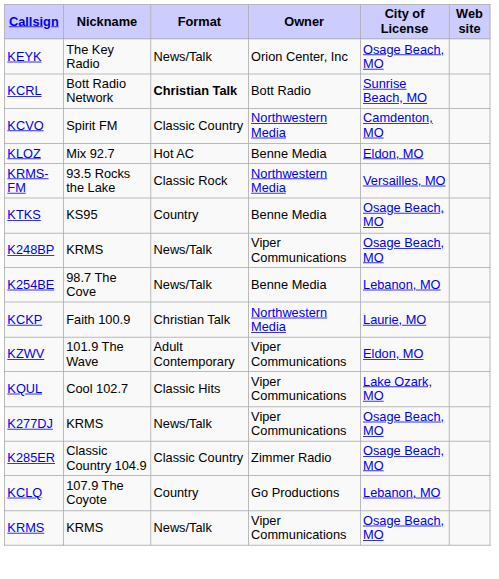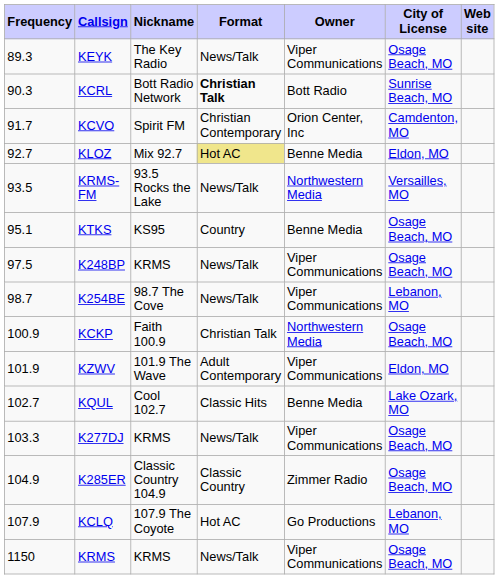 <table class="wikitable">
 <tr>
+<th style="background:#ccccff;">Frequency</th>
 <th style="background:#ccccff;"><a href='#'>Callsign</a></th>
 <th style="background:#ccccff;">Nickname</th>
 <th style="background:#ccccff;">Format</th>
 <th style="background:#ccccff;">Owner</th>
 <th style="background:#ccccff;">City of License</th>
 <th style="background:#ccccff;">Web site</th>
 </tr>
 <tr>
+<td>89.3</td>
 <td><a href='#'>KEYK</a></td>
 <td>The Key Radio</td>
 <td>News/Talk</td>
-<td>Orion Center, Inc</td>
+<td>Viper Communications</td>
 <td><a href='#'>Osage Beach, MO</a></td>
 <td></td>
 </tr>
 <tr>
+<td>90.3</td>
 <td><a href='#'>KCRL</a></td>
 <td>Bott Radio Network</td>
 <td><strong>Christian Talk</strong></td>
 <td>Bott Radio</td>
 <td><a href='#'>Sunrise Beach, MO</a></td>
 <td></td>
 </tr>
 <tr>
+<td>91.7</td>
 <td><a href='#'>KCVO</a></td>
 <td>Spirit FM</td>
-<td>Classic Country</td>
-<td><a href='#'>Northwestern Media</a></td>
+<td>Christian Contemporary</td>
+<td>Orion Center, Inc</td>
 <td><a href='#'>Camdenton, MO</a></td>
 <td></td>
 </tr>
 <tr>
+<td>92.7</td>
 <td><a href='#'>KLOZ</a></td>
 <td>Mix 92.7</td>
-<td>Hot AC</td>
+<td style="background: khaki;">Hot AC</td>
 <td>Benne Media</td>
 <td><a href='#'>Eldon, MO</a></td>
 <td></td>
 </tr>
 <tr>
+<td>93.5</td>
 <td><a href='#'>KRMS-FM</a></td>
 <td>93.5 Rocks the Lake</td>
-<td>Classic Rock</td>
+<td>News/Talk</td>
 <td><a href='#'>Northwestern Media</a></td>
 <td><a href='#'>Versailles, MO</a></td>
 <td></td>
 </tr>
 <tr>
+<td>95.1</td>
 <td><a href='#'>KTKS</a></td>
 <td>KS95</td>
 <td>Country</td>
 <td>Benne Media</td>
 <td><a href='#'>Osage Beach, MO</a></td>
 <td></td>
 </tr>
 <tr>
+<td>97.5</td>
 <td><a href='#'>K248BP</a></td>
 <td>KRMS</td>
 <td>News/Talk</td>
 <td>Viper Communications</td>
 <td><a href='#'>Osage Beach, MO</a></td>
 <td></td>
 </tr>
 <tr>
+<td>98.7</td>
 <td><a href='#'>K254BE</a></td>
 <td>98.7 The Cove</td>
 <td>News/Talk</td>
-<td>Benne Media</td>
+<td>Viper Communications</td>
 <td><a href='#'>Lebanon, MO</a></td>
 <td></td>
 </tr>
 <tr>
+<td>100.9</td>
 <td><a href='#'>KCKP</a></td>
 <td>Faith 100.9</td>
 <td>Christian Talk</td>
 <td><a href='#'>Northwestern Media</a></td>
-<td><a href='#'>Laurie, MO</a></td>
+<td><a href='#'>Osage Beach, MO</a></td>
 <td></td>
 </tr>
 <tr>
+<td>101.9</td>
 <td><a href='#'>KZWV</a></td>
 <td>101.9 The Wave</td>
 <td>Adult Contemporary</td>
 <td>Viper Communications</td>
 <td><a href='#'>Eldon, MO</a></td>
 <td></td>
 </tr>
 <tr>
+<td>102.7</td>
 <td><a href='#'>KQUL</a></td>
 <td>Cool 102.7</td>
 <td>Classic Hits</td>
-<td>Viper Communications</td>
+<td>Benne Media</td>
 <td><a href='#'>Lake Ozark, MO</a></td>
 <td></td>
 </tr>
 <tr>
+<td>103.3</td>
 <td><a href='#'>K277DJ</a></td>
 <td>KRMS</td>
 <td>News/Talk</td>
 <td>Viper Communications</td>
 <td><a href='#'>Osage Beach, MO</a></td>
 <td></td>
 </tr>
 <tr>
+<td>104.9</td>
 <td><a href='#'>K285ER</a></td>
 <td>Classic Country 104.9</td>
 <td>Classic Country</td>
 <td>Zimmer Radio</td>
 <td><a href='#'>Osage Beach, MO</a></td>
 <td></td>
 </tr>
 <tr>
+<td>107.9</td>
 <td><a href='#'>KCLQ</a></td>
 <td>107.9 The Coyote</td>
-<td>Country</td>
+<td>Hot AC</td>
 <td>Go Productions</td>
 <td><a href='#'>Lebanon, MO</a></td>
 <td></td>
 </tr>
 <tr>
+<td>1150</td>
 <td><a href='#'>KRMS</a></td>
 <td>KRMS</td>
 <td>News/Talk</td>
 <td>Viper Communications</td>
 <td><a href='#'>Osage Beach, MO</a></td>
 <td></td>
 </tr>
 </table>
